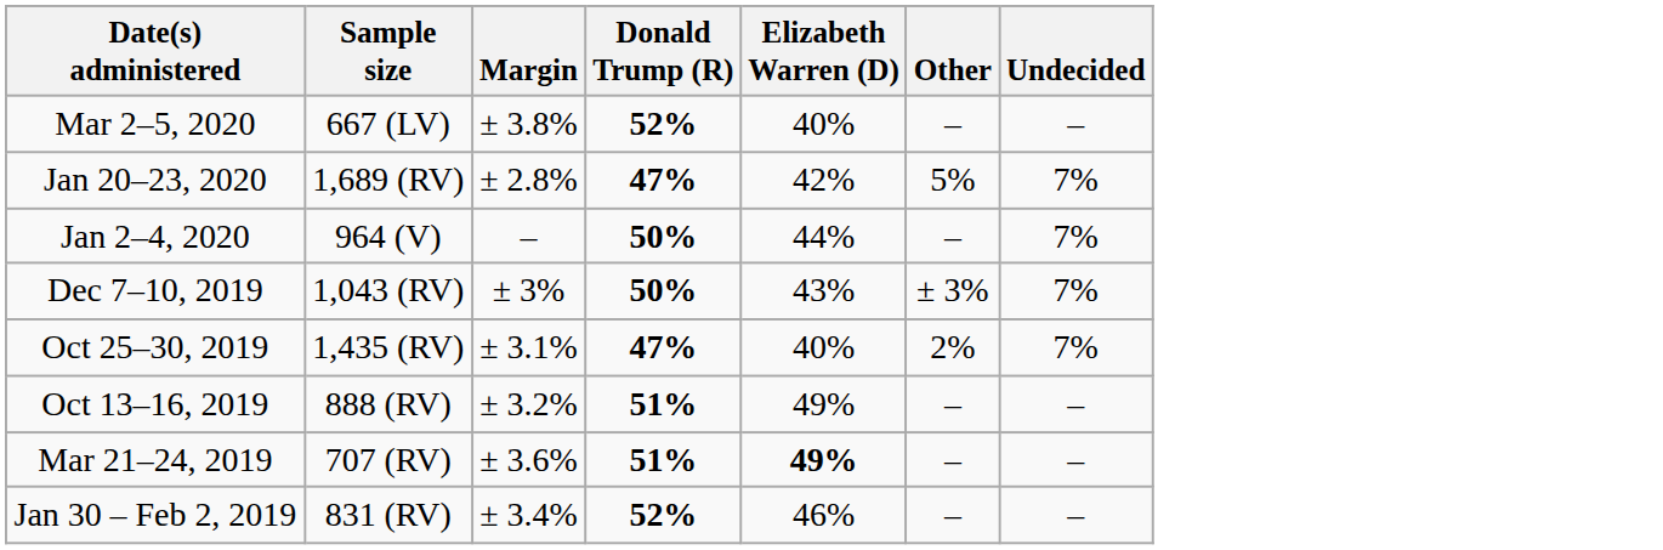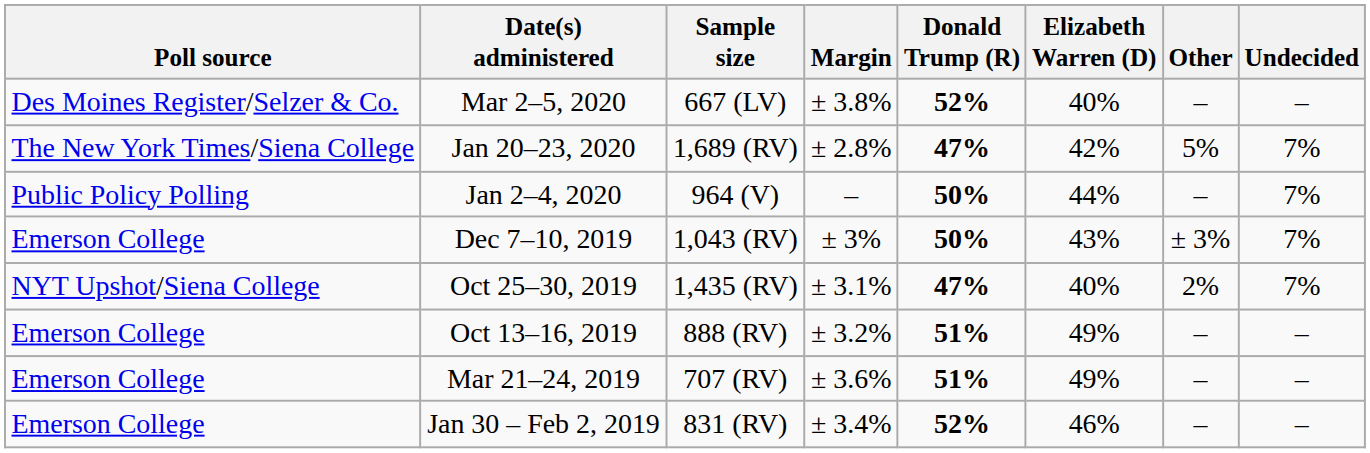 <table class="wikitable" style="font-size:90%;text-align:center;">
 <tr valign=bottom style="font-size:90%;">
+<th>Poll source</th>
 <th>Date(s)<br>administered</th>
 <th>Sample<br>size</th>
 <th>Margin<br></th>
 <th>Donald<br>Trump (R)</th>
 <th>Elizabeth<br>Warren (D)</th>
 <th>Other</th>
 <th>Undecided</th>
 </tr>
 <tr>
+<td style="text-align:left;"><a href='#'>Des Moines Register</a>/<a href='#'>Selzer & Co.</a></td>
 <td>Mar 2–5, 2020</td>
 <td>667 (LV)</td>
 <td>± 3.8%</td>
 <td><strong>52%</strong></td>
 <td>40%</td>
 <td>–</td>
 <td>–</td>
 </tr>
 <tr>
+<td style="text-align:left;"><a href='#'>The New York Times</a>/<a href='#'>Siena College</a></td>
 <td>Jan 20–23, 2020</td>
 <td>1,689 (RV)</td>
 <td>± 2.8%</td>
 <td><strong>47%</strong></td>
 <td>42%</td>
 <td>5%</td>
 <td>7%</td>
 </tr>
 <tr>
+<td style="text-align:left;"><a href='#'>Public Policy Polling</a></td>
 <td>Jan 2–4, 2020</td>
 <td>964 (V)</td>
 <td>–</td>
 <td><strong>50%</strong></td>
 <td>44%</td>
 <td>–</td>
 <td>7%</td>
 </tr>
 <tr>
+<td style="text-align:left;"><a href='#'>Emerson College</a></td>
 <td>Dec 7–10, 2019</td>
 <td>1,043 (RV)</td>
 <td>± 3%</td>
 <td><strong>50%</strong></td>
 <td>43%</td>
 <td>± 3%</td>
 <td>7%</td>
 </tr>
 <tr>
+<td style="text-align:left;"><a href='#'>NYT Upshot</a>/<a href='#'>Siena College</a></td>
 <td>Oct 25–30, 2019</td>
 <td>1,435 (RV)</td>
 <td>± 3.1%</td>
 <td><strong>47%</strong></td>
 <td>40%</td>
 <td>2%</td>
 <td>7%</td>
 </tr>
 <tr>
+<td style="text-align:left;"><a href='#'>Emerson College</a></td>
 <td>Oct 13–16, 2019</td>
 <td>888 (RV)</td>
 <td>± 3.2%</td>
 <td><strong>51%</strong></td>
 <td>49%</td>
 <td>–</td>
 <td>–</td>
 </tr>
 <tr>
+<td style="text-align:left;"><a href='#'>Emerson College</a></td>
 <td>Mar 21–24, 2019</td>
 <td>707 (RV)</td>
 <td>± 3.6%</td>
 <td><strong>51%</strong></td>
-<td><strong>49%</strong></td>
+<td>49%</td>
 <td>–</td>
 <td>–</td>
 </tr>
 <tr>
+<td style="text-align:left;"><a href='#'>Emerson College</a></td>
 <td>Jan 30 – Feb 2, 2019</td>
 <td>831 (RV)</td>
 <td>± 3.4%</td>
 <td><strong>52%</strong></td>
 <td>46%</td>
 <td>–</td>
 <td>–</td>
 </tr>
 </table>
